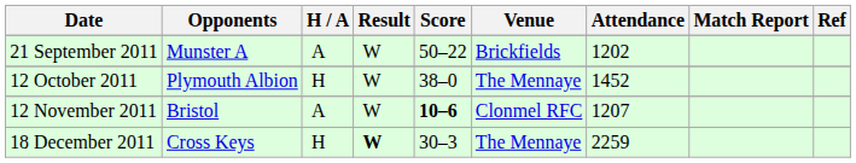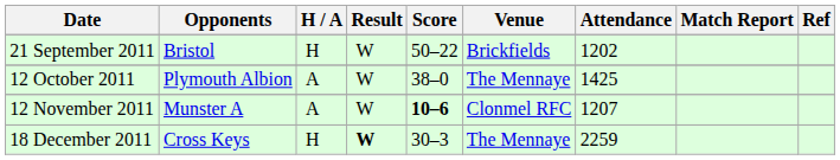 <table class="wikitable" style="text-align:left">
 <tr>
 <th>Date</th>
 <th>Opponents</th>
 <th>H / A</th>
 <th>Result</th>
 <th>Score</th>
 <th>Venue</th>
 <th>Attendance</th>
 <th>Match Report</th>
 <th>Ref</th>
 </tr>
 <tr>
 </tr>
 <tr bgcolor="#ddffdd">
 <td>21 September 2011</td>
-<td><a href='#'>Munster A</a></td>
-<td> A</td>
+<td><a href='#'>Bristol</a></td>
+<td> H</td>
 <td> W</td>
 <td>50–22</td>
 <td><a href='#'>Brickfields</a></td>
 <td>1202</td>
 <td></td>
 <td></td>
 </tr>
 <tr>
 </tr>
 <tr bgcolor="#ddffdd">
 <td>12 October 2011</td>
 <td><a href='#'>Plymouth Albion</a></td>
-<td> H</td>
+<td> A</td>
 <td> W</td>
 <td>38–0</td>
 <td><a href='#'>The Mennaye</a></td>
-<td>1452</td>
+<td>1425</td>
 <td></td>
 <td></td>
 </tr>
 <tr>
 </tr>
 <tr bgcolor="#ddffdd">
 <td>12 November 2011</td>
-<td><a href='#'>Bristol</a></td>
+<td><a href='#'>Munster A</a></td>
 <td> A</td>
 <td> W</td>
 <td><strong>10–6</strong></td>
 <td><a href='#'>Clonmel RFC</a></td>
 <td>1207</td>
 <td></td>
 <td></td>
 </tr>
 <tr>
 </tr>
 <tr bgcolor="#ddffdd">
 <td>18 December 2011</td>
 <td><a href='#'>Cross Keys</a></td>
 <td> H</td>
 <td><strong> W</strong></td>
 <td>30–3</td>
 <td><a href='#'>The Mennaye</a></td>
 <td>2259</td>
 <td></td>
 <td></td>
 </tr>
 </table>
